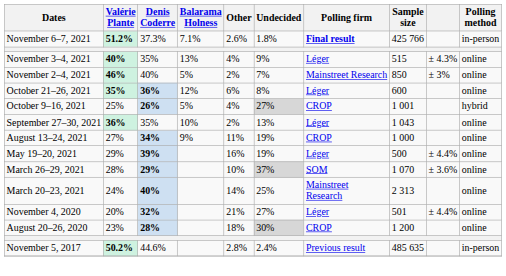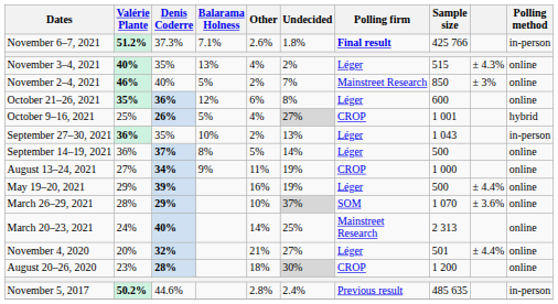 <table class="wikitable sortable">
 <tr>
 <th>Dates</th>
 <th><a href='#'>Valérie<br>Plante</a></th>
 <th><a href='#'>Denis<br>Coderre</a></th>
 <th><a href='#'>Balarama<br>Holness</a></th>
 <th>Other</th>
 <th>Undecided</th>
 <th>Polling firm</th>
 <th>Sample<br>size</th>
 <th></th>
 <th>Polling<br>method</th>
 </tr>
 <tr>
 <td>November 6–7, 2021</td>
 <td style="background:#CEF2E0;"><strong>51.2%</strong></td>
 <td>37.3%</td>
 <td>7.1%</td>
 <td>2.6%</td>
 <td>1.8%</td>
 <td><strong><a href='#'>Final result</a></strong></td>
 <td>425 766</td>
 <td></td>
 <td>in-person</td>
 </tr>
 <tr>
 <th colspan="10"></th>
 </tr>
 <tr>
 <td>November 3–4, 2021</td>
 <td style="background:#CEF2E0;"><strong>40%</strong></td>
 <td>35%</td>
 <td>13%</td>
 <td>4%</td>
-<td>9%</td>
+<td>2%</td>
 <td><a href='#'>Léger</a></td>
 <td>515</td>
 <td>± 4.3%</td>
 <td>online</td>
 </tr>
 <tr>
 <td>November 2–4, 2021</td>
 <td style="background:#CEF2E0;"><strong>46%</strong></td>
 <td>40%</td>
 <td>5%</td>
 <td>2%</td>
 <td>7%</td>
 <td><a href='#'>Mainstreet Research</a></td>
 <td>850</td>
 <td>± 3%</td>
 <td>online</td>
 </tr>
 <tr>
 <td>October 21–26, 2021</td>
 <td style="background:#CEF2E0;"><strong>35%</strong></td>
 <td style="background:#CEE0F2;"><strong>36%</strong></td>
 <td>12%</td>
 <td>6%</td>
 <td>8%</td>
 <td><a href='#'>Léger</a></td>
 <td>600</td>
 <td></td>
 <td>online</td>
 </tr>
 <tr>
 <td>October 9–16, 2021</td>
 <td>25%</td>
 <td style="background:#CEE0F2;"><strong>26%</strong></td>
 <td>5%</td>
 <td>4%</td>
 <td style="background:#D7D7D7;">27%</td>
 <td><a href='#'>CROP</a></td>
 <td>1 001</td>
 <td></td>
 <td>hybrid</td>
 </tr>
 <tr>
 <td>September 27–30, 2021</td>
 <td style="background:#CEF2E0;"><strong>36%</strong></td>
 <td>35%</td>
 <td>10%</td>
 <td>2%</td>
 <td>13%</td>
 <td><a href='#'>Léger</a></td>
 <td>1 043</td>
+<td></td>
+<td>in-person</td>
+</tr>
+<tr>
+<td>September 14–19, 2021</td>
+<td>36%</td>
+<td style="background:#CEE0F2;"><strong>37%</strong></td>
+<td>8%</td>
+<td>5%</td>
+<td>14%</td>
+<td><a href='#'>Léger</a></td>
+<td>500</td>
 <td></td>
 <td>online</td>
 </tr>
 <tr>
 <td>August 13–24, 2021</td>
 <td>27%</td>
 <td style="background:#CEE0F2;"><strong>34%</strong></td>
 <td>9%</td>
 <td>11%</td>
 <td>19%</td>
 <td><a href='#'>CROP</a></td>
 <td>1 000</td>
 <td></td>
 <td>online</td>
 </tr>
 <tr>
 <td>May 19–20, 2021</td>
 <td>29%</td>
 <td style="background:#CEE0F2;"><strong>39%</strong></td>
 <td></td>
 <td>16%</td>
 <td>19%</td>
 <td><a href='#'>Léger</a></td>
 <td>500</td>
 <td>± 4.4%</td>
 <td>online</td>
 </tr>
 <tr>
 <td>March 26–29, 2021</td>
 <td>28%</td>
 <td style="background:#CEE0F2;"><strong>29%</strong></td>
 <td></td>
 <td>10%</td>
 <td style="background:#D7D7D7;">37%</td>
 <td><a href='#'>SOM</a></td>
 <td>1 070</td>
 <td>± 3.6%</td>
 <td>online</td>
 </tr>
 <tr>
 <td>March 20–23, 2021</td>
 <td>24%</td>
 <td style="background:#CEE0F2;"><strong>40%</strong></td>
 <td></td>
 <td>14%</td>
 <td>25%</td>
 <td><a href='#'>Mainstreet<br>Research</a></td>
 <td>2 313</td>
 <td></td>
 <td>online</td>
 </tr>
 <tr>
 <td>November 4, 2020</td>
 <td>20%</td>
 <td style="background:#CEE0F2;"><strong>32%</strong></td>
 <td></td>
 <td>21%</td>
 <td>27%</td>
 <td><a href='#'>Léger</a></td>
 <td>501</td>
 <td>± 4.4%</td>
 <td>online</td>
 </tr>
 <tr>
 <td>August 20–26, 2020</td>
 <td>23%</td>
 <td style="background:#CEE0F2;"><strong>28%</strong></td>
 <td></td>
 <td>18%</td>
 <td style="background:#D7D7D7;">30%</td>
 <td><a href='#'>CROP</a></td>
 <td>1 200</td>
 <td></td>
 <td>online</td>
 </tr>
 <tr>
 <th colspan="10"></th>
 </tr>
 <tr>
 <td>November 5, 2017</td>
 <td style="background:#CEF2E0;"><strong>50.2%</strong></td>
 <td>44.6%</td>
 <td></td>
 <td>2.8%</td>
 <td>2.4%</td>
 <td><a href='#'>Previous result</a></td>
 <td>485 635</td>
 <td></td>
 <td>in-person</td>
 </tr>
 <tr>
 </tr>
 </table>
